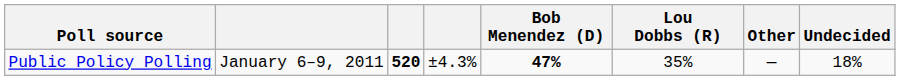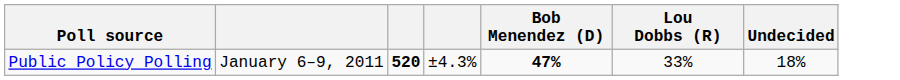 <table class="wikitable" style="text-align:center">
 <tr valign= bottom>
 <th>Poll source</th>
 <th></th>
 <th></th>
 <th></th>
 <th style="width:100px;">Bob<br>Menendez (D)</th>
 <th style="width:100px;">Lou<br>Dobbs (R)</th>
-<th>Other</th>
 <th>Undecided</th>
 </tr>
 <tr>
 <td align=left><a href='#'>Public Policy Polling</a></td>
 <td>January 6–9, 2011</td>
 <td><strong>520</strong></td>
 <td>±4.3%</td>
 <td><strong>47%</strong></td>
-<td>35%</td>
-<td>—</td>
+<td>33%</td>
 <td>18%</td>
 </tr>
 </table>
